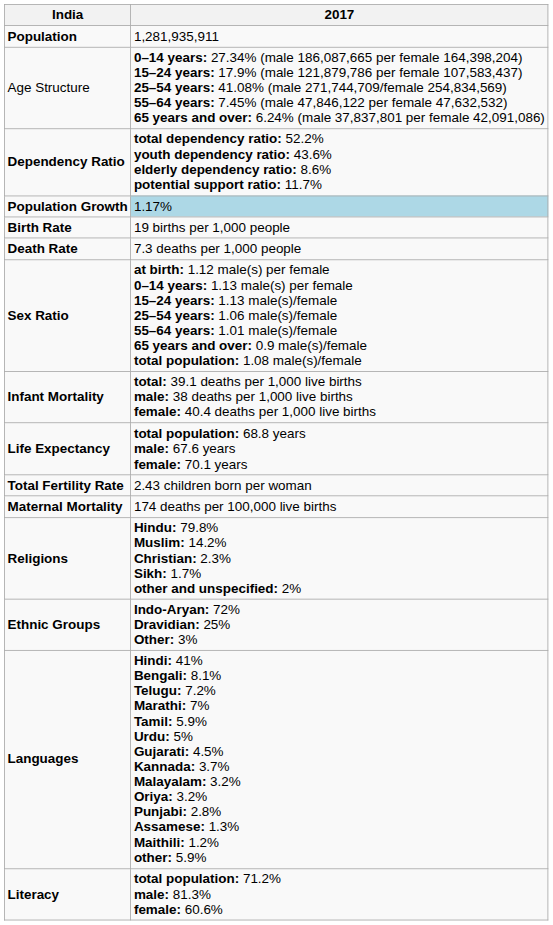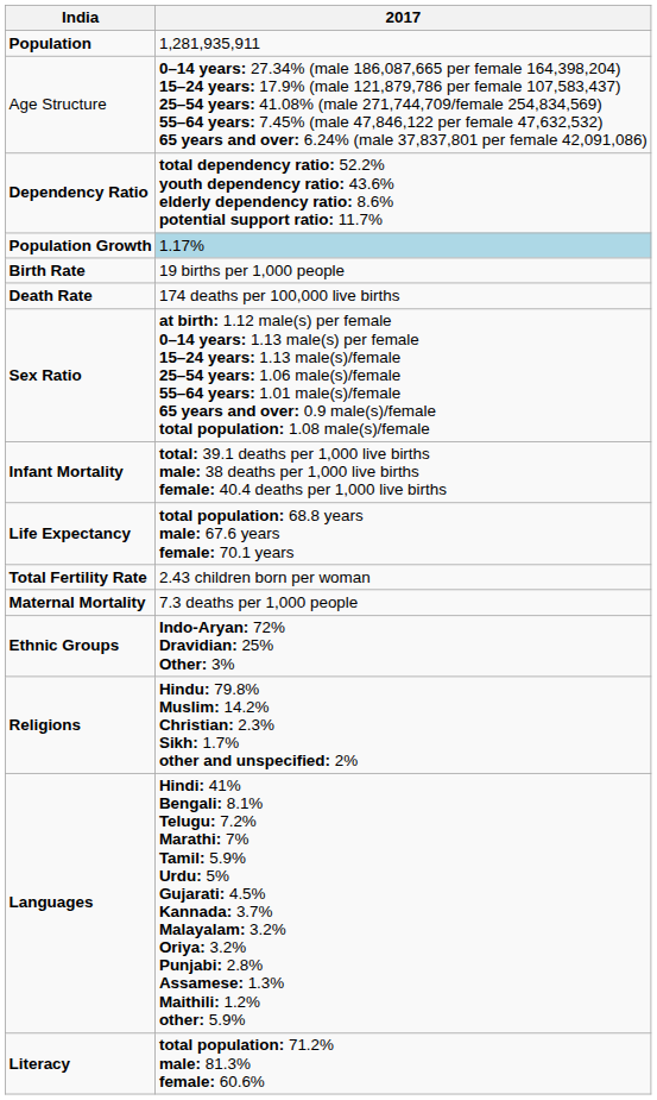 <table class="wikitable">
 <tr>
 <th><strong>India</strong></th>
 <th><strong>2017</strong></th>
 </tr>
 <tr>
 <td><strong>Population</strong></td>
 <td>1,281,935,911</td>
 </tr>
 <tr>
 <td>Age Structure</td>
 <td><strong>0–14 years:</strong> 27.34% (male 186,087,665 per female 164,398,204)<br><strong>15–24 years:</strong> 17.9% (male 121,879,786 per female 107,583,437)<br><strong>25–54 years:</strong> 41.08% (male 271,744,709/female 254,834,569)<br><strong>55–64 years:</strong> 7.45% (male 47,846,122 per female 47,632,532)<br><strong>65 years and over:</strong> 6.24% (male 37,837,801 per female 42,091,086)</td>
 </tr>
 <tr>
 <td><strong>Dependency Ratio</strong></td>
 <td><strong>total dependency ratio:</strong> 52.2%<br><strong>youth dependency ratio:</strong> 43.6%<br><strong>elderly dependency ratio:</strong> 8.6%<br><strong>potential support ratio:</strong> 11.7%</td>
 </tr>
 <tr>
 <td><strong>Population Growth</strong></td>
 <td style="background: lightblue;">1.17%</td>
 </tr>
 <tr>
 <td><strong>Birth Rate</strong></td>
 <td>19 births per 1,000 people</td>
 </tr>
 <tr>
 <td><strong>Death Rate</strong></td>
-<td>7.3 deaths per 1,000 people</td>
+<td>174 deaths per 100,000 live births</td>
 </tr>
 <tr>
 <td><strong>Sex Ratio</strong></td>
 <td><strong>at birth:</strong> 1.12 male(s) per female<br><strong>0–14 years:</strong> 1.13 male(s) per female<br><strong>15–24 years:</strong> 1.13 male(s)/female<br><strong>25–54 years:</strong> 1.06 male(s)/female<br><strong>55–64 years:</strong> 1.01 male(s)/female<br><strong>65 years and over:</strong> 0.9 male(s)/female<br><strong>total population:</strong> 1.08 male(s)/female</td>
 </tr>
 <tr>
 <td><strong>Infant Mortality</strong></td>
 <td><strong>total:</strong> 39.1 deaths per 1,000 live births<br><strong>male:</strong> 38 deaths per 1,000 live births<br><strong>female:</strong> 40.4 deaths per 1,000 live births</td>
 </tr>
 <tr>
 <td><strong>Life Expectancy</strong></td>
 <td><strong>total population:</strong> 68.8 years<br><strong>male:</strong> 67.6 years<br><strong>female:</strong> 70.1 years</td>
 </tr>
 <tr>
 <td><strong>Total Fertility Rate</strong></td>
 <td>2.43 children born per woman</td>
 </tr>
 <tr>
 <td><strong>Maternal Mortality</strong></td>
-<td>174 deaths per 100,000 live births</td>
+<td>7.3 deaths per 1,000 people</td>
+</tr>
+<tr>
+<td><strong>Ethnic Groups</strong></td>
+<td><strong>Indo-Aryan:</strong> 72%<br><strong>Dravidian:</strong> 25%<br><strong>Other:</strong> 3%</td>
 </tr>
 <tr>
 <td><strong>Religions</strong></td>
 <td><strong>Hindu:</strong> 79.8%<br><strong>Muslim:</strong> 14.2%<br><strong>Christian:</strong> 2.3%<br><strong>Sikh:</strong> 1.7%<br><strong>other and unspecified:</strong> 2%</td>
-</tr>
-<tr>
-<td><strong>Ethnic Groups</strong></td>
-<td><strong>Indo-Aryan:</strong> 72%<br><strong>Dravidian:</strong> 25%<br><strong>Other:</strong> 3%</td>
 </tr>
 <tr>
 <td><strong>Languages</strong></td>
 <td><strong>Hindi:</strong> 41%<br><strong>Bengali:</strong> 8.1%<br><strong>Telugu:</strong> 7.2%<br><strong>Marathi:</strong> 7%<br><strong>Tamil:</strong> 5.9%<br><strong>Urdu:</strong> 5%<br><strong>Gujarati:</strong> 4.5%<br><strong>Kannada:</strong> 3.7%<br><strong>Malayalam:</strong> 3.2%<br><strong>Oriya:</strong> 3.2%<br><strong>Punjabi:</strong> 2.8%<br><strong>Assamese:</strong> 1.3%<br><strong>Maithili:</strong> 1.2%<br><strong>other:</strong> 5.9%</td>
 </tr>
 <tr>
 <td><strong>Literacy</strong></td>
 <td><strong>total population:</strong> 71.2%<br><strong>male:</strong> 81.3%<br><strong>female:</strong> 60.6%</td>
 </tr>
 </table>
